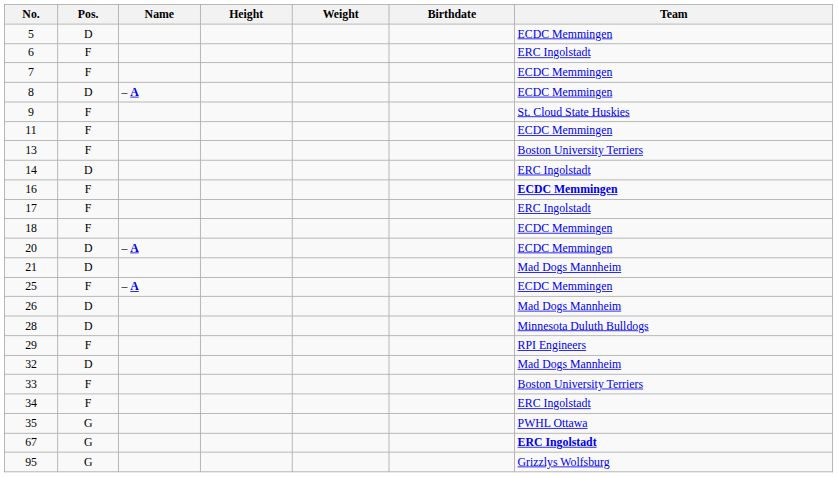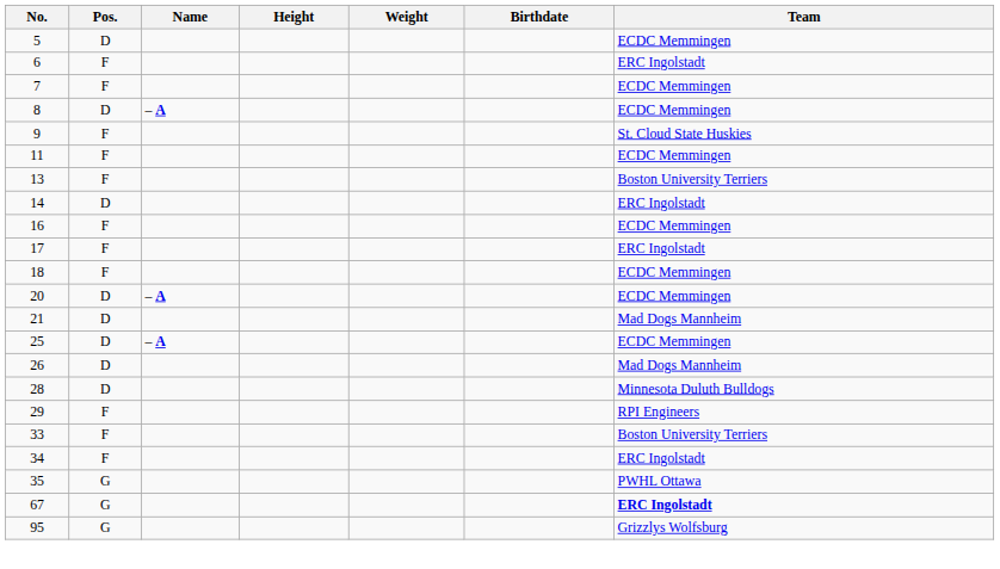 <table width="80%" class="wikitable sortable" style="font-size: 90%; text-align: center;">
 <tr>
 <th>No.</th>
 <th>Pos.</th>
 <th>Name</th>
 <th>Height</th>
 <th>Weight</th>
 <th>Birthdate</th>
 <th>Team</th>
 </tr>
 <tr>
 <td>5</td>
 <td>D</td>
 <td align=left></td>
 <td></td>
 <td></td>
 <td></td>
 <td style="text-align:left;"> <a href='#'>ECDC Memmingen</a></td>
 </tr>
 <tr>
 <td>6</td>
 <td>F</td>
 <td align=left></td>
 <td></td>
 <td></td>
 <td></td>
 <td style="text-align:left;"> <a href='#'>ERC Ingolstadt</a></td>
 </tr>
 <tr>
 <td>7</td>
 <td>F</td>
 <td align=left></td>
 <td></td>
 <td></td>
 <td></td>
 <td style="text-align:left;"> <a href='#'>ECDC Memmingen</a></td>
 </tr>
 <tr>
 <td>8</td>
 <td>D</td>
 <td align=left> – <a href='#'><strong>A</strong></a></td>
 <td></td>
 <td></td>
 <td></td>
 <td style="text-align:left;"> <a href='#'>ECDC Memmingen</a></td>
 </tr>
 <tr>
 <td>9</td>
 <td>F</td>
 <td align=left></td>
 <td></td>
 <td></td>
 <td></td>
 <td style="text-align:left;"> <a href='#'>St. Cloud State Huskies</a></td>
 </tr>
 <tr>
 <td>11</td>
 <td>F</td>
 <td align=left></td>
 <td></td>
 <td></td>
 <td></td>
 <td style="text-align:left;"> <a href='#'>ECDC Memmingen</a></td>
 </tr>
 <tr>
 <td>13</td>
 <td>F</td>
 <td align=left></td>
 <td></td>
 <td></td>
 <td></td>
 <td style="text-align:left;"> <a href='#'>Boston University Terriers</a></td>
 </tr>
 <tr>
 <td>14</td>
 <td>D</td>
 <td align=left></td>
 <td></td>
 <td></td>
 <td></td>
 <td style="text-align:left;"> <a href='#'>ERC Ingolstadt</a></td>
 </tr>
 <tr>
 <td>16</td>
 <td>F</td>
 <td align=left></td>
 <td></td>
 <td></td>
 <td></td>
-<td style="text-align:left;"><strong> <a href='#'>ECDC Memmingen</a></strong></td>
+<td style="text-align:left;"> <a href='#'>ECDC Memmingen</a></td>
 </tr>
 <tr>
 <td>17</td>
 <td>F</td>
 <td align=left></td>
 <td></td>
 <td></td>
 <td></td>
 <td style="text-align:left;"> <a href='#'>ERC Ingolstadt</a></td>
 </tr>
 <tr>
 <td>18</td>
 <td>F</td>
 <td align=left></td>
 <td></td>
 <td></td>
 <td></td>
 <td style="text-align:left;"> <a href='#'>ECDC Memmingen</a></td>
 </tr>
 <tr>
 <td>20</td>
 <td>D</td>
 <td align=left> – <a href='#'><strong>A</strong></a></td>
 <td></td>
 <td></td>
 <td></td>
 <td style="text-align:left;"> <a href='#'>ECDC Memmingen</a></td>
 </tr>
 <tr>
 <td>21</td>
 <td>D</td>
 <td align=left></td>
 <td></td>
 <td></td>
 <td></td>
 <td style="text-align:left;"> <a href='#'>Mad Dogs Mannheim</a></td>
 </tr>
 <tr>
 <td>25</td>
-<td>F</td>
+<td>D</td>
 <td align=left> – <a href='#'><strong>A</strong></a></td>
 <td></td>
 <td></td>
 <td></td>
 <td style="text-align:left;"> <a href='#'>ECDC Memmingen</a></td>
 </tr>
 <tr>
 <td>26</td>
 <td>D</td>
 <td align=left></td>
 <td></td>
 <td></td>
 <td></td>
 <td style="text-align:left;"> <a href='#'>Mad Dogs Mannheim</a></td>
 </tr>
 <tr>
 <td>28</td>
 <td>D</td>
 <td align=left></td>
 <td></td>
 <td></td>
 <td></td>
 <td style="text-align:left;"> <a href='#'>Minnesota Duluth Bulldogs</a></td>
 </tr>
 <tr>
 <td>29</td>
 <td>F</td>
 <td align=left></td>
 <td></td>
 <td></td>
 <td></td>
 <td style="text-align:left;"> <a href='#'>RPI Engineers</a></td>
-</tr>
-<tr>
-<td>32</td>
-<td>D</td>
-<td align=left></td>
-<td></td>
-<td></td>
-<td></td>
-<td style="text-align:left;"> <a href='#'>Mad Dogs Mannheim</a></td>
 </tr>
 <tr>
 <td>33</td>
 <td>F</td>
 <td align=left></td>
 <td></td>
 <td></td>
 <td></td>
 <td style="text-align:left;"> <a href='#'>Boston University Terriers</a></td>
 </tr>
 <tr>
 <td>34</td>
 <td>F</td>
 <td align=left></td>
 <td></td>
 <td></td>
 <td></td>
 <td style="text-align:left;"> <a href='#'>ERC Ingolstadt</a></td>
 </tr>
 <tr>
 <td>35</td>
 <td>G</td>
 <td align=left></td>
 <td></td>
 <td></td>
 <td></td>
 <td style="text-align:left;"> <a href='#'>PWHL Ottawa</a></td>
 </tr>
 <tr>
 <td>67</td>
 <td>G</td>
 <td align=left></td>
 <td></td>
 <td></td>
 <td></td>
 <td style="text-align:left;"><strong> <a href='#'>ERC Ingolstadt</a></strong></td>
 </tr>
 <tr>
 <td>95</td>
 <td>G</td>
 <td align=left></td>
 <td></td>
 <td></td>
 <td></td>
 <td style="text-align:left;"> <a href='#'>Grizzlys Wolfsburg</a></td>
 </tr>
 </table>
